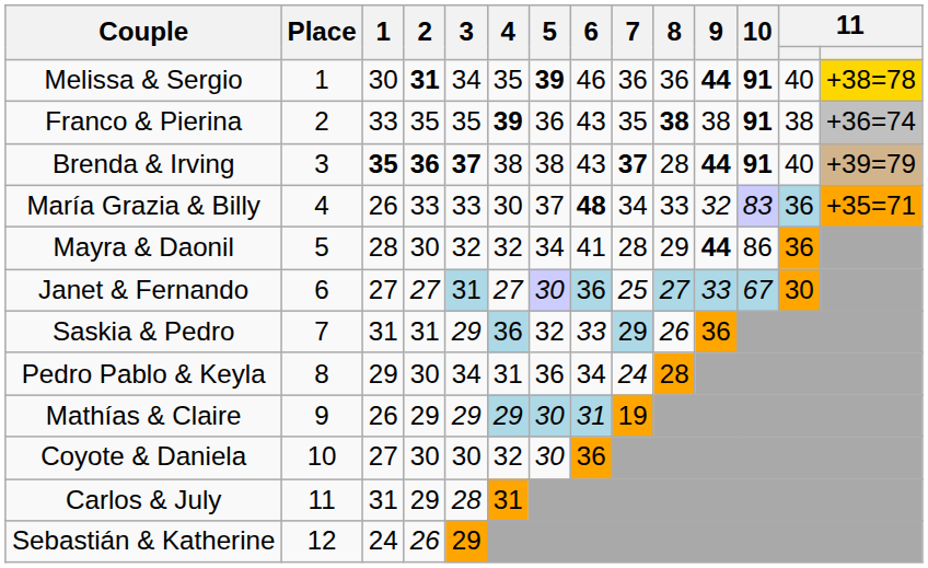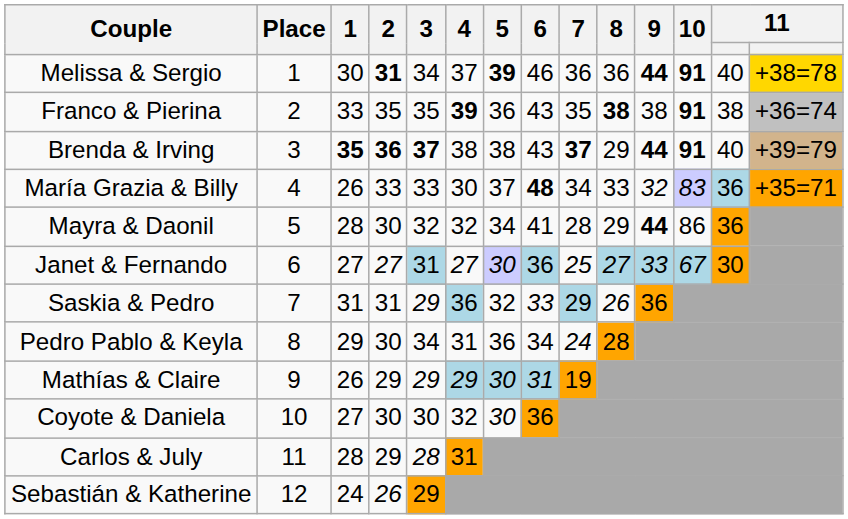 <table class="wikitable sortable" style="margin:auto; text-align:center; white-space:nowrap; width:20%;">
 <tr>
 <th rowspan=2>Couple</th>
 <th rowspan=2>Place</th>
 <th rowspan=2>1</th>
 <th rowspan=2>2</th>
 <th rowspan=2>3</th>
 <th rowspan=2>4</th>
 <th rowspan=2>5</th>
 <th rowspan=2>6</th>
 <th rowspan=2>7</th>
 <th rowspan=2>8</th>
 <th rowspan=2>9</th>
 <th rowspan=2>10</th>
 <th colspan=3>11</th>
 </tr>
 <tr>
 <th></th>
 <th></th>
 </tr>
 <tr>
 <td>Melissa & Sergio</td>
 <td>1</td>
 <td>30</td>
 <td><strong>31</strong></td>
 <td>34</td>
-<td>35</td>
+<td>37</td>
 <td><span><strong>39</strong></span></td>
 <td>46</td>
 <td>36</td>
 <td>36</td>
 <td><span><strong>44</strong></span></td>
 <td><span><strong>91</strong></span></td>
 <td>40</td>
 <td style="background:Gold;">+38=78</td>
 </tr>
 <tr>
 <td>Franco & Pierina</td>
 <td>2</td>
 <td>33</td>
 <td>35</td>
 <td>35</td>
 <td><span><strong>39</strong></span></td>
 <td>36</td>
 <td>43</td>
 <td>35</td>
 <td><span><strong>38</strong></span></td>
 <td>38</td>
 <td><span><strong>91</strong></span></td>
 <td>38</td>
 <td style="background:Silver;">+36=74</td>
 </tr>
 <tr>
 <td>Brenda & Irving</td>
 <td>3</td>
 <td><span><strong>35</strong></span></td>
 <td><span><strong>36</strong></span></td>
 <td><span><strong>37</strong></span></td>
 <td>38</td>
 <td>38</td>
 <td>43</td>
 <td><span><strong>37</strong></span></td>
-<td>28</td>
+<td>29</td>
 <td><span><strong>44</strong></span></td>
 <td><span><strong>91</strong></span></td>
 <td>40</td>
 <td style="background:tan;">+39=79</td>
 </tr>
 <tr>
 <td>María Grazia & Billy</td>
 <td>4</td>
 <td>26</td>
 <td>33</td>
 <td>33</td>
 <td>30</td>
 <td>37</td>
 <td><span><strong>48</strong></span></td>
 <td>34</td>
 <td>33</td>
 <td><span><em>32</em></span></td>
 <td style="background:#CCCCFF;"><span><em>83</em></span></td>
 <td style="background:lightblue;">36</td>
 <td style="background:orange;">+35=71</td>
 </tr>
 <tr>
 <td>Mayra & Daonil</td>
 <td>5</td>
 <td>28</td>
 <td>30</td>
 <td>32</td>
 <td>32</td>
 <td>34</td>
 <td>41</td>
 <td>28</td>
 <td>29</td>
 <td><span><strong>44</strong></span></td>
 <td>86</td>
 <td style="background:orange;">36</td>
 <td colspan="12" style="background:darkgrey;"></td>
 </tr>
 <tr>
 <td>Janet & Fernando</td>
 <td>6</td>
 <td>27</td>
 <td><span><em>27</em></span></td>
 <td style="background:lightblue;">31</td>
 <td><span><em>27</em></span></td>
 <td style="background:#CCCCFF;"><span><em>30</em></span></td>
 <td style="background:lightblue;">36</td>
 <td><span><em>25</em></span></td>
 <td style="background:lightblue;"><span><em>27</em></span></td>
 <td style="background:lightblue;"><span><em>33</em></span></td>
 <td style="background:lightblue;"><span><em>67</em></span></td>
 <td style="background:orange;">30</td>
 <td colspan="12" style="background:darkgrey;"></td>
 </tr>
 <tr>
 <td>Saskia & Pedro</td>
 <td>7</td>
 <td>31</td>
 <td>31</td>
 <td><span><em>29</em></span></td>
 <td style="background:lightblue;">36</td>
 <td>32</td>
 <td><span><em>33</em></span></td>
 <td style="background:lightblue;">29</td>
 <td><span><em>26</em></span></td>
 <td style="background:orange;">36</td>
 <td colspan="12" style="background:darkgrey;"></td>
 </tr>
 <tr>
 <td>Pedro Pablo & Keyla</td>
 <td>8</td>
 <td>29</td>
 <td>30</td>
 <td>34</td>
 <td>31</td>
 <td>36</td>
 <td>34</td>
 <td><span><em>24</em></span></td>
 <td style="background:orange;">28</td>
 <td colspan="12" style="background:darkgrey;"></td>
 </tr>
 <tr>
 <td>Mathías & Claire</td>
 <td>9</td>
 <td>26</td>
 <td>29</td>
 <td><span><em>29</em></span></td>
 <td style="background:lightblue;"><span><em>29</em></span></td>
 <td style="background:lightblue;"><span><em>30</em></span></td>
 <td style="background:lightblue;"><span><em>31</em></span></td>
 <td style="background:orange;">19</td>
 <td colspan="12" style="background:darkgrey;"></td>
 </tr>
 <tr>
 <td>Coyote & Daniela</td>
 <td>10</td>
 <td>27</td>
 <td>30</td>
 <td>30</td>
 <td>32</td>
 <td><span><em>30</em></span></td>
 <td style="background:orange;">36</td>
 <td colspan="12" style="background:darkgrey;"></td>
 </tr>
 <tr>
 <td>Carlos & July</td>
 <td>11</td>
-<td>31</td>
+<td>28</td>
 <td>29</td>
 <td><span><em>28</em></span></td>
 <td style="background:orange;">31</td>
 <td colspan="12" style="background:darkgrey;"></td>
 </tr>
 <tr>
 <td>Sebastián & Katherine</td>
 <td>12</td>
 <td>24</td>
 <td><span><em>26</em></span></td>
 <td style="background:orange;">29</td>
 <td colspan="12" style="background:darkgrey;"></td>
 </tr>
 </table>
